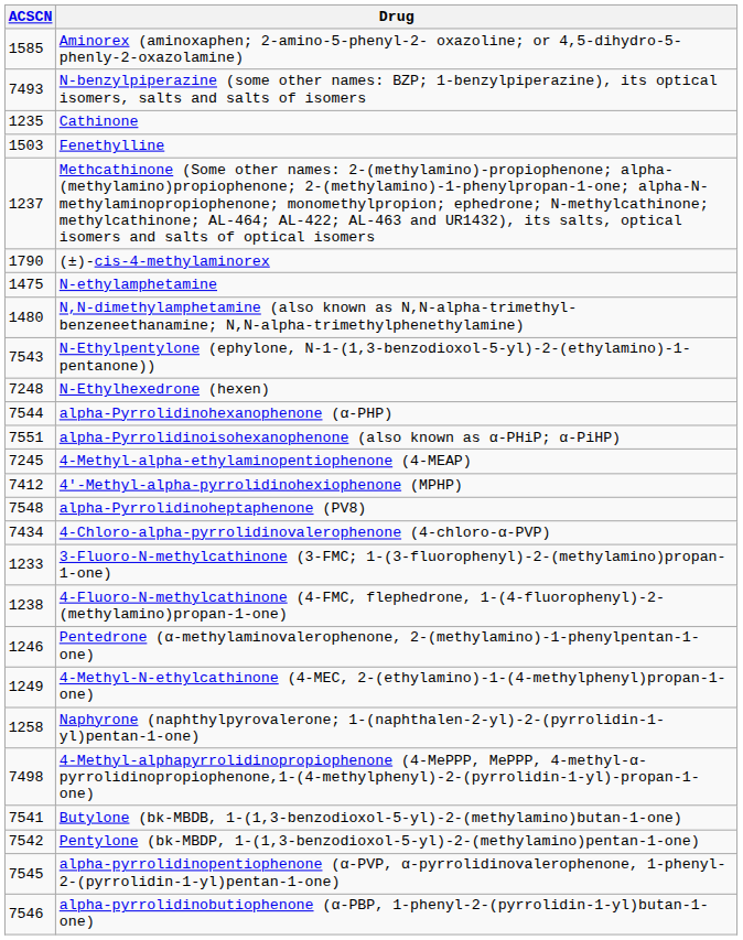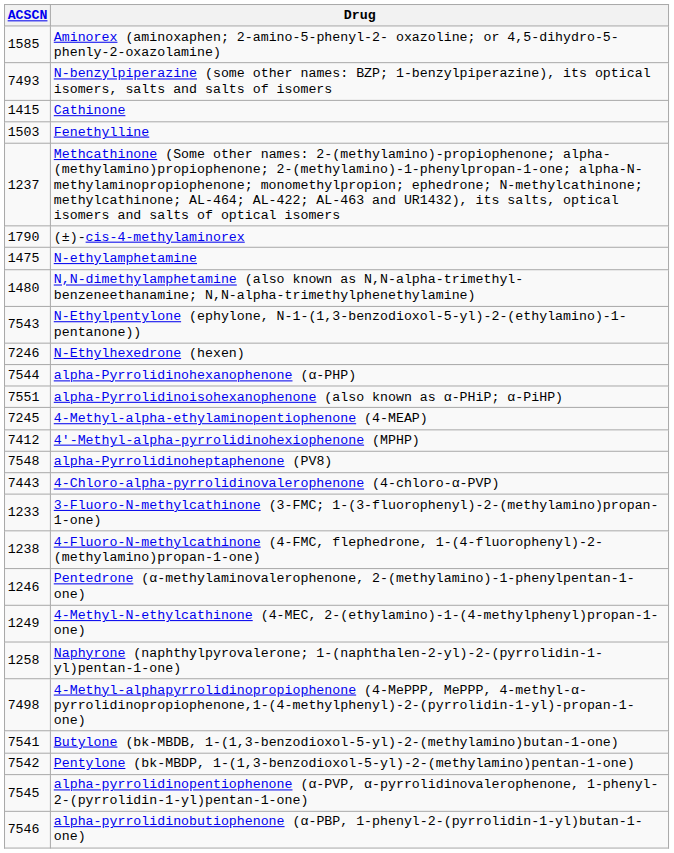 <table class="wikitable sortable">
 <tr>
 <th><a href='#'>ACSCN</a></th>
 <th width="600">Drug</th>
 </tr>
 <tr>
 <td>1585</td>
 <td><a href='#'>Aminorex</a> (aminoxaphen; 2-amino-5-phenyl-2- oxazoline; or 4,5-dihydro-5-phenly-2-oxazolamine)</td>
 </tr>
 <tr>
 <td>7493</td>
 <td><a href='#'>N-benzylpiperazine</a> (some other names: BZP; 1-benzylpiperazine), its optical isomers, salts and salts of isomers</td>
 </tr>
 <tr>
-<td>1235</td>
+<td>1415</td>
 <td><a href='#'>Cathinone</a></td>
 </tr>
 <tr>
 <td>1503</td>
 <td><a href='#'>Fenethylline</a></td>
 </tr>
 <tr>
 <td>1237</td>
 <td><a href='#'>Methcathinone</a> (Some other names: 2-(methylamino)-propiophenone; alpha-(methylamino)propiophenone; 2-(methylamino)-1-phenylpropan-1-one; alpha-N-methylaminopropiophenone; monomethylpropion; ephedrone; N-methylcathinone; methylcathinone; AL-464; AL-422; AL-463 and UR1432), its salts, optical isomers and salts of optical isomers</td>
 </tr>
 <tr>
 <td>1790</td>
 <td>(±)-<a href='#'>cis-4-methylaminorex</a></td>
 </tr>
 <tr>
 <td>1475</td>
 <td><a href='#'>N-ethylamphetamine</a></td>
 </tr>
 <tr>
 <td>1480</td>
 <td><a href='#'>N,N-dimethylamphetamine</a> (also known as N,N-alpha-trimethyl-benzeneethanamine; N,N-alpha-trimethylphenethylamine)</td>
 </tr>
 <tr>
 <td>7543</td>
 <td><a href='#'>N-Ethylpentylone</a> (ephylone, N-1-(1,3-benzodioxol-5-yl)-2-(ethylamino)-1-pentanone))</td>
 </tr>
 <tr>
-<td>7248</td>
+<td>7246</td>
 <td><a href='#'>N-Ethylhexedrone</a> (hexen)</td>
 </tr>
 <tr>
 <td>7544</td>
 <td><a href='#'>alpha-Pyrrolidinohexanophenone</a> (α-PHP)</td>
 </tr>
 <tr>
 <td>7551</td>
 <td><a href='#'>alpha-Pyrrolidinoisohexanophenone</a> (also known as α-PHiP; α-PiHP) </td>
 </tr>
 <tr>
 <td>7245</td>
 <td><a href='#'>4-Methyl-alpha-ethylaminopentiophenone</a> (4-MEAP)</td>
 </tr>
 <tr>
 <td>7412</td>
 <td><a href='#'>4'-Methyl-alpha-pyrrolidinohexiophenone</a> (MPHP)</td>
 </tr>
 <tr>
 <td>7548</td>
 <td><a href='#'>alpha-Pyrrolidinoheptaphenone</a> (PV8)</td>
 </tr>
 <tr>
-<td>7434</td>
+<td>7443</td>
 <td><a href='#'>4-Chloro-alpha-pyrrolidinovalerophenone</a> (4-chloro-α-PVP)</td>
 </tr>
 <tr>
 <td>1233</td>
 <td><a href='#'>3-Fluoro-N-methylcathinone</a> (3-FMC; 1-(3-fluorophenyl)-2-(methylamino)propan-1-one)</td>
 </tr>
 <tr>
 <td>1238</td>
 <td><a href='#'>4-Fluoro-N-methylcathinone</a> (4-FMC, flephedrone, 1-(4-fluorophenyl)-2-(methylamino)propan-1-one)</td>
 </tr>
 <tr>
 <td>1246</td>
 <td><a href='#'>Pentedrone</a>  (α-methylaminovalerophenone, 2-(methylamino)-1-phenylpentan-1-one)</td>
 </tr>
 <tr>
 <td>1249</td>
 <td><a href='#'>4-Methyl-N-ethylcathinone</a>  (4-MEC, 2-(ethylamino)-1-(4-methylphenyl)propan-1-one)</td>
 </tr>
 <tr>
 <td>1258</td>
 <td><a href='#'>Naphyrone</a> (naphthylpyrovalerone; 1-(naphthalen-2-yl)-2-(pyrrolidin-1-yl)pentan-1-one)</td>
 </tr>
 <tr>
 <td>7498</td>
 <td><a href='#'>4-Methyl-alphapyrrolidinopropiophenone</a> (4-MePPP, MePPP, 4-methyl-α-pyrrolidinopropiophenone,1-(4-methylphenyl)-2-(pyrrolidin-1-yl)-propan-1-one)</td>
 </tr>
 <tr>
 <td>7541</td>
 <td><a href='#'>Butylone</a> (bk-MBDB, 1-(1,3-benzodioxol-5-yl)-2-(methylamino)butan-1-one)</td>
 </tr>
 <tr>
 <td>7542</td>
 <td><a href='#'>Pentylone</a>  (bk-MBDP, 1-(1,3-benzodioxol-5-yl)-2-(methylamino)pentan-1-one)</td>
 </tr>
 <tr>
 <td>7545</td>
 <td><a href='#'>alpha-pyrrolidinopentiophenone</a> (α-PVP, α-pyrrolidinovalerophenone, 1-phenyl-2-(pyrrolidin-1-yl)pentan-1-one)</td>
 </tr>
 <tr>
 <td>7546</td>
 <td><a href='#'>alpha-pyrrolidinobutiophenone</a> (α-PBP, 1-phenyl-2-(pyrrolidin-1-yl)butan-1-one)</td>
 </tr>
 </table>
